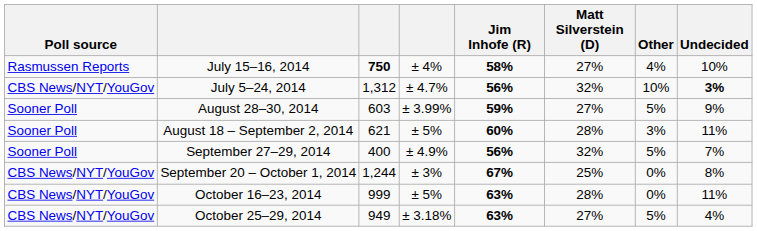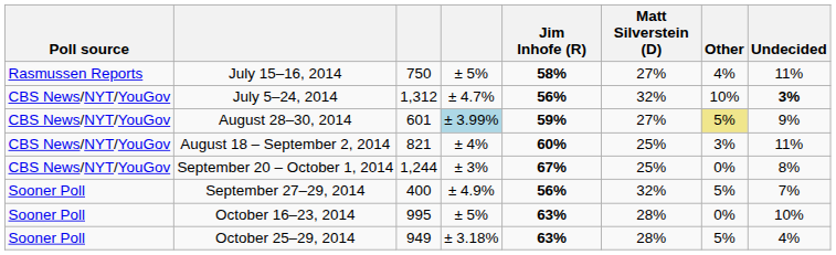 <table class="wikitable" style="text-align:center">
 <tr valign= bottom>
 <th>Poll source</th>
 <th></th>
 <th></th>
 <th></th>
 <th style="width:100px;">Jim<br>Inhofe (R)</th>
 <th style="width:100px;">Matt<br>Silverstein (D)</th>
 <th>Other</th>
 <th>Undecided</th>
 </tr>
 <tr>
 <td align=left><a href='#'>Rasmussen Reports</a></td>
 <td>July 15–16, 2014</td>
-<td><strong>750</strong></td>
-<td>± 4%</td>
+<td>750</td>
+<td>± 5%</td>
 <td><strong>58%</strong></td>
 <td>27%</td>
 <td>4%</td>
-<td>10%</td>
+<td>11%</td>
 </tr>
 <tr>
 <td align=left><a href='#'>CBS News</a>/<a href='#'>NYT</a>/<a href='#'>YouGov</a></td>
 <td>July 5–24, 2014</td>
 <td>1,312</td>
 <td>± 4.7%</td>
 <td><strong>56%</strong></td>
 <td>32%</td>
 <td>10%</td>
 <td><strong>3%</strong></td>
 </tr>
 <tr>
-<td align=left><a href='#'>Sooner Poll</a></td>
+<td align=left><a href='#'>CBS News</a>/<a href='#'>NYT</a>/<a href='#'>YouGov</a></td>
 <td>August 28–30, 2014</td>
-<td>603</td>
-<td>± 3.99%</td>
+<td>601</td>
+<td style="background: lightblue;">± 3.99%</td>
 <td><strong>59%</strong></td>
 <td>27%</td>
-<td>5%</td>
+<td style="background: khaki;">5%</td>
 <td>9%</td>
 </tr>
 <tr>
-<td align=left><a href='#'>Sooner Poll</a></td>
+<td align=left><a href='#'>CBS News</a>/<a href='#'>NYT</a>/<a href='#'>YouGov</a></td>
 <td>August 18 – September 2, 2014</td>
-<td>621</td>
-<td>± 5%</td>
+<td>821</td>
+<td>± 4%</td>
 <td><strong>60%</strong></td>
-<td>28%</td>
+<td>25%</td>
 <td>3%</td>
 <td>11%</td>
+</tr>
+<tr>
+<td align=left><a href='#'>CBS News</a>/<a href='#'>NYT</a>/<a href='#'>YouGov</a></td>
+<td>September 20 – October 1, 2014</td>
+<td>1,244</td>
+<td>± 3%</td>
+<td><strong>67%</strong></td>
+<td>25%</td>
+<td>0%</td>
+<td>8%</td>
 </tr>
 <tr>
 <td align=left><a href='#'>Sooner Poll</a></td>
 <td>September 27–29, 2014</td>
 <td>400</td>
 <td>± 4.9%</td>
 <td><strong>56%</strong></td>
 <td>32%</td>
 <td>5%</td>
 <td>7%</td>
 </tr>
 <tr>
-<td align=left><a href='#'>CBS News</a>/<a href='#'>NYT</a>/<a href='#'>YouGov</a></td>
-<td>September 20 – October 1, 2014</td>
-<td>1,244</td>
-<td>± 3%</td>
-<td><strong>67%</strong></td>
-<td>25%</td>
-<td>0%</td>
-<td>8%</td>
-</tr>
-<tr>
-<td align=left><a href='#'>CBS News</a>/<a href='#'>NYT</a>/<a href='#'>YouGov</a></td>
+<td align=left><a href='#'>Sooner Poll</a></td>
 <td>October 16–23, 2014</td>
-<td>999</td>
+<td>995</td>
 <td>± 5%</td>
 <td><strong>63%</strong></td>
 <td>28%</td>
 <td>0%</td>
-<td>11%</td>
+<td>10%</td>
 </tr>
 <tr>
-<td align=left><a href='#'>CBS News</a>/<a href='#'>NYT</a>/<a href='#'>YouGov</a></td>
+<td align=left><a href='#'>Sooner Poll</a></td>
 <td>October 25–29, 2014</td>
 <td>949</td>
 <td>± 3.18%</td>
 <td><strong>63%</strong></td>
-<td>27%</td>
+<td>28%</td>
 <td>5%</td>
 <td>4%</td>
 </tr>
 </table>
